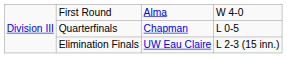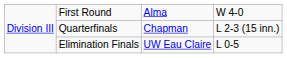 <table class="wikitable">
 <tr>
 <td rowspan="3"><a href='#'>Division III</a></td>
 <td>First Round</td>
 <td><a href='#'>Alma</a></td>
 <td>W 4-0</td>
 </tr>
 <tr>
 <td>Quarterfinals</td>
 <td><a href='#'>Chapman</a></td>
-<td>L 0-5</td>
+<td>L 2-3 (15 inn.)</td>
 </tr>
 <tr>
 <td>Elimination Finals</td>
 <td><a href='#'>UW Eau Claire</a></td>
-<td>L 2-3 (15 inn.)</td>
+<td>L 0-5</td>
 </tr>
 </table>
